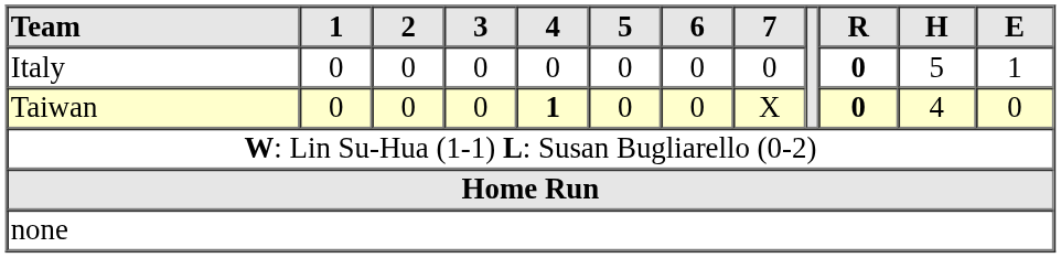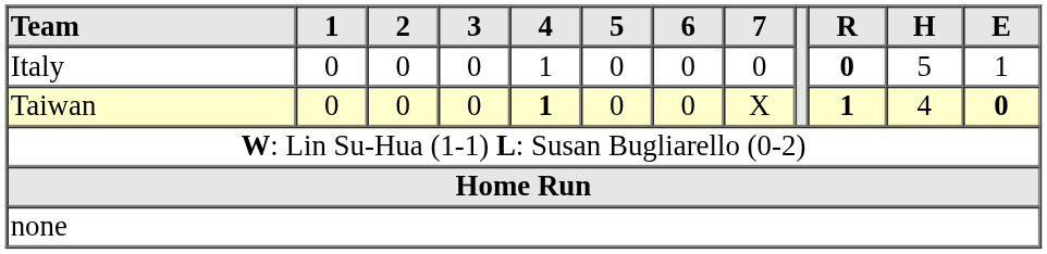 <table border=1 cellspacing=0 width=567 style="margin-left:3em;">
 <tr style="text-align:center; background-color:#e6e6e6;">
 <th align=left width=28%>Team</th>
 <th width=33>1</th>
 <th width=33>2</th>
 <th width=33>3</th>
 <th width=33>4</th>
 <th width=33>5</th>
 <th width=33>6</th>
 <th width=33>7</th>
 <th rowspan="3" width=3></th>
 <th width=36>R</th>
 <th width=36>H</th>
 <th width=36>E</th>
 </tr>
 <tr style="text-align:center;">
 <td align=left> Italy</td>
 <td>0</td>
 <td>0</td>
 <td>0</td>
-<td>0</td>
+<td>1</td>
 <td>0</td>
 <td>0</td>
 <td>0</td>
 <td><strong>0</strong></td>
 <td>5</td>
 <td>1</td>
 </tr>
 <tr style="text-align:center;" bgcolor="#ffffcc">
 <td align=left> Taiwan</td>
 <td>0</td>
 <td>0</td>
 <td>0</td>
 <td><strong>1</strong></td>
 <td>0</td>
 <td>0</td>
 <td>X</td>
+<td><strong>1</strong></td>
+<td>4</td>
 <td><strong>0</strong></td>
-<td>4</td>
-<td>0</td>
 </tr>
 <tr style="text-align:center;">
 <td colspan=13><strong>W</strong>: Lin Su-Hua (1-1) <strong>L</strong>: Susan Bugliarello (0-2)</td>
 </tr>
 <tr style="text-align:center; background-color:#e6e6e6;">
 <th colspan=13>Home Run</th>
 </tr>
 <tr style="text-align:left;">
 <td colspan=13>none</td>
 </tr>
 </table>
